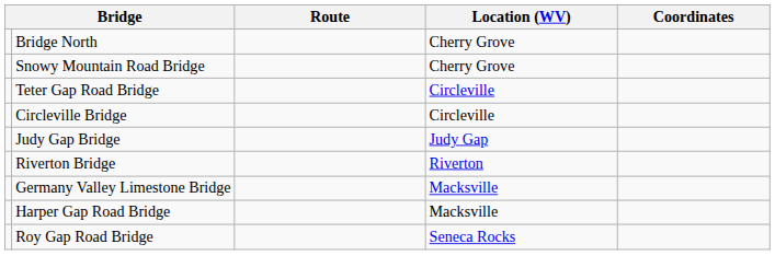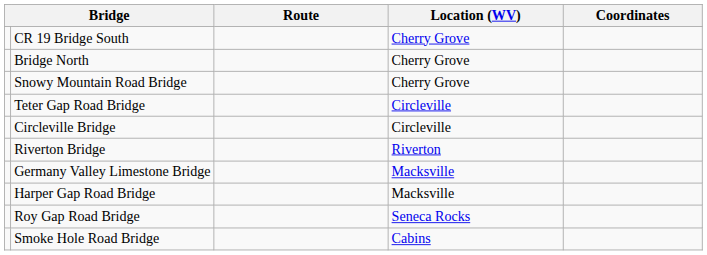 <table class="wikitable">
 <tr>
 <th colspan="2">Bridge</th>
 <th style="width:25%;">Route</th>
 <th style="width:25%;">Location (<a href='#'>WV</a>)</th>
 <th style="width:20%;">Coordinates</th>
+</tr>
+<tr>
+<td></td>
+<td>CR 19 Bridge South</td>
+<td></td>
+<td><a href='#'>Cherry Grove</a></td>
+<td></td>
 </tr>
 <tr>
 <td></td>
 <td>Bridge North</td>
 <td></td>
 <td>Cherry Grove</td>
 <td></td>
 </tr>
 <tr>
 <td></td>
 <td>Snowy Mountain Road Bridge</td>
 <td></td>
 <td>Cherry Grove</td>
 <td></td>
 </tr>
 <tr>
 <td></td>
 <td>Teter Gap Road Bridge</td>
 <td></td>
 <td><a href='#'>Circleville</a></td>
 <td></td>
 </tr>
 <tr>
 <td></td>
 <td>Circleville Bridge</td>
 <td></td>
 <td>Circleville</td>
 <td></td>
 </tr>
 <tr>
 <td></td>
-<td>Judy Gap Bridge</td>
-<td></td>
-<td><a href='#'>Judy Gap</a></td>
-<td></td>
-</tr>
-<tr>
-<td></td>
 <td>Riverton Bridge</td>
 <td></td>
 <td><a href='#'>Riverton</a></td>
 <td></td>
 </tr>
 <tr>
 <td></td>
 <td>Germany Valley Limestone Bridge</td>
 <td></td>
 <td><a href='#'>Macksville</a></td>
 <td></td>
 </tr>
 <tr>
 <td></td>
 <td>Harper Gap Road Bridge</td>
 <td></td>
 <td>Macksville</td>
 <td></td>
 </tr>
 <tr>
 <td></td>
 <td>Roy Gap Road Bridge</td>
 <td></td>
 <td><a href='#'>Seneca Rocks</a></td>
 <td></td>
 </tr>
+<tr>
+<td></td>
+<td>Smoke Hole Road Bridge</td>
+<td></td>
+<td><a href='#'>Cabins</a></td>
+<td></td>
+</tr>
 </table>
